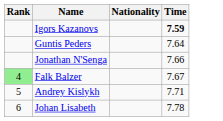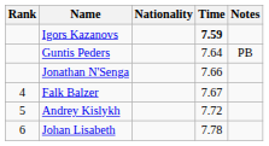 <table class="wikitable sortable" style="text-align:center">
 <tr>
 <th>Rank</th>
 <th>Name</th>
 <th>Nationality</th>
 <th>Time</th>
+<th>Notes</th>
 </tr>
 <tr>
 <td></td>
 <td align="left"><a href='#'>Igors Kazanovs</a></td>
 <td align=left></td>
 <td><strong>7.59</strong></td>
+<td></td>
 </tr>
 <tr>
 <td></td>
 <td align="left"><a href='#'>Guntis Peders</a></td>
 <td align=left></td>
 <td>7.64</td>
+<td>PB</td>
 </tr>
 <tr>
 <td></td>
 <td align="left"><a href='#'>Jonathan N'Senga</a></td>
 <td align=left></td>
 <td>7.66</td>
+<td></td>
 </tr>
 <tr>
-<td style="background: lightgreen;">4</td>
+<td>4</td>
 <td align="left"><a href='#'>Falk Balzer</a></td>
 <td align=left></td>
 <td>7.67</td>
+<td></td>
 </tr>
 <tr>
 <td>5</td>
 <td align="left"><a href='#'>Andrey Kislykh</a></td>
 <td align=left></td>
-<td>7.71</td>
+<td>7.72</td>
+<td></td>
 </tr>
 <tr>
 <td>6</td>
 <td align="left"><a href='#'>Johan Lisabeth</a></td>
 <td align=left></td>
 <td>7.78</td>
+<td></td>
 </tr>
 </table>
